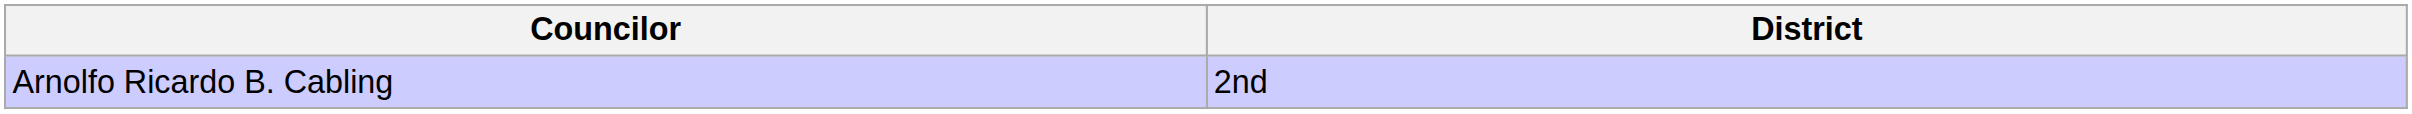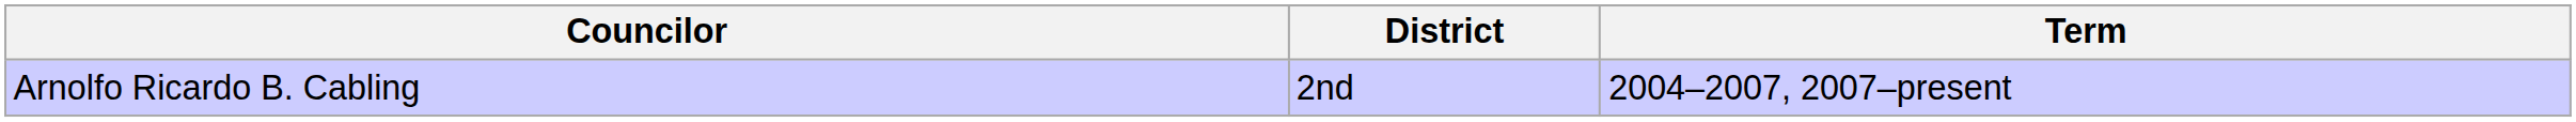 <table class="wikitable" width=60%>
 <tr bgcolor=#cccccc>
 <th width=50%>Councilor</th>
 <th>District</th>
+<th>Term</th>
 </tr>
 <tr style="background:#ccccff">
 <td>Arnolfo Ricardo B. Cabling</td>
 <td>2nd</td>
+<td>2004–2007, 2007–present</td>
 </tr>
 </table>
